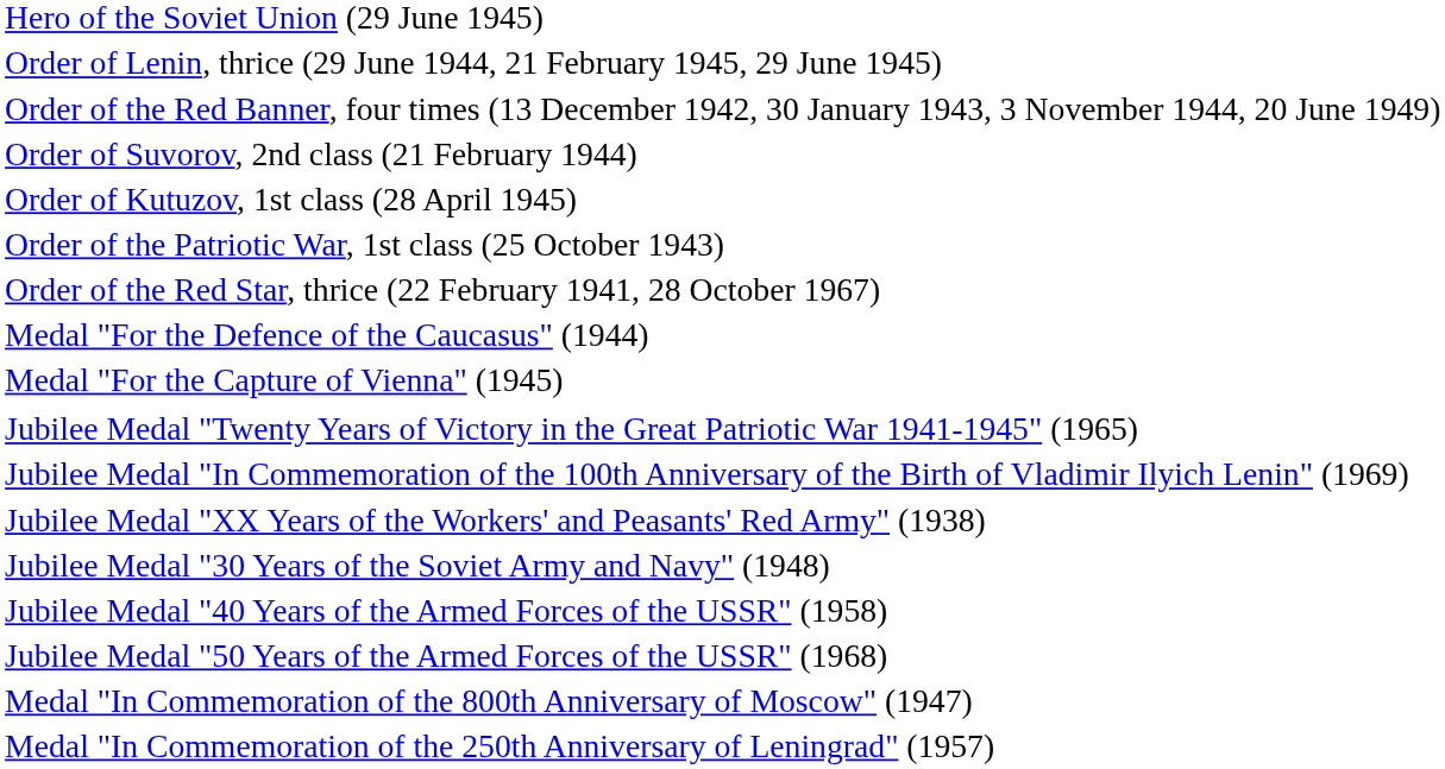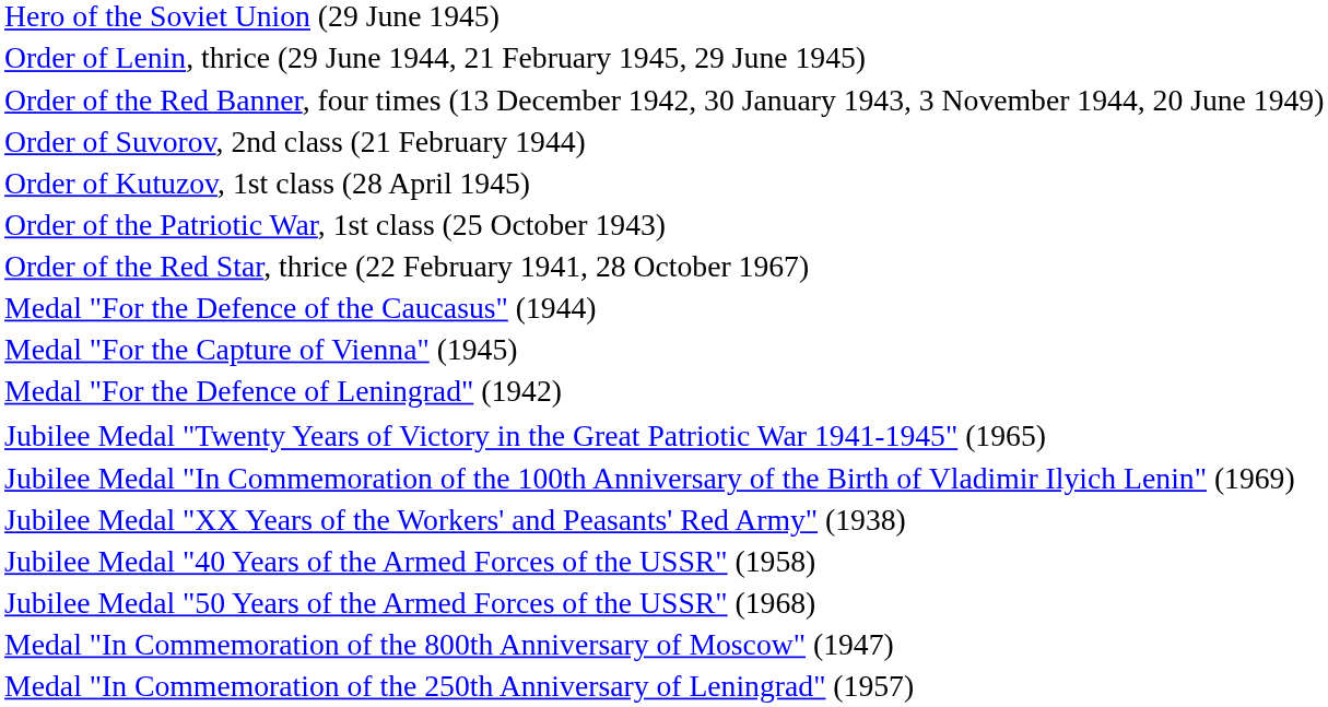 <table>
 <tr>
 <td></td>
 <td><a href='#'>Hero of the Soviet Union</a> (29 June 1945)</td>
 </tr>
 <tr>
 <td></td>
 <td><a href='#'>Order of Lenin</a>, thrice (29 June 1944, 21 February 1945, 29 June 1945)</td>
 </tr>
 <tr>
 <td></td>
 <td><a href='#'>Order of the Red Banner</a>, four times (13 December 1942, 30 January 1943, 3 November 1944, 20 June 1949)</td>
 </tr>
 <tr>
 <td></td>
 <td><a href='#'>Order of Suvorov</a>, 2nd class (21 February 1944)</td>
 </tr>
 <tr>
 <td></td>
 <td><a href='#'>Order of Kutuzov</a>, 1st class (28 April 1945)</td>
 </tr>
 <tr>
 <td></td>
 <td><a href='#'>Order of the Patriotic War</a>, 1st class (25 October 1943)</td>
 </tr>
 <tr>
 <td></td>
 <td><a href='#'>Order of the Red Star</a>, thrice (22 February 1941, 28 October 1967)</td>
 </tr>
 <tr>
 <td></td>
 <td><a href='#'>Medal "For the Defence of the Caucasus"</a> (1944)</td>
 </tr>
 <tr>
 <td></td>
 <td><a href='#'>Medal "For the Capture of Vienna"</a> (1945)</td>
 </tr>
 <tr>
+<td></td>
+<td><a href='#'>Medal "For the Defence of Leningrad"</a> (1942)</td>
+</tr>
+<tr>
 </tr>
 <tr>
 <td></td>
 <td><a href='#'>Jubilee Medal "Twenty Years of Victory in the Great Patriotic War 1941-1945"</a> (1965)</td>
 </tr>
 <tr>
 <td></td>
 <td><a href='#'>Jubilee Medal "In Commemoration of the 100th Anniversary of the Birth of Vladimir Ilyich Lenin"</a> (1969)</td>
 </tr>
 <tr>
 <td></td>
 <td><a href='#'>Jubilee Medal "XX Years of the Workers' and Peasants' Red Army"</a> (1938)</td>
-</tr>
-<tr>
-<td></td>
-<td><a href='#'>Jubilee Medal "30 Years of the Soviet Army and Navy"</a> (1948)</td>
 </tr>
 <tr>
 <td></td>
 <td><a href='#'>Jubilee Medal "40 Years of the Armed Forces of the USSR"</a> (1958)</td>
 </tr>
 <tr>
 <td></td>
 <td><a href='#'>Jubilee Medal "50 Years of the Armed Forces of the USSR"</a> (1968)</td>
 </tr>
 <tr>
 <td></td>
 <td><a href='#'>Medal "In Commemoration of the 800th Anniversary of Moscow"</a> (1947)</td>
 </tr>
 <tr>
 <td></td>
 <td><a href='#'>Medal "In Commemoration of the 250th Anniversary of Leningrad"</a> (1957)</td>
 </tr>
 <tr>
 </tr>
 </table>
